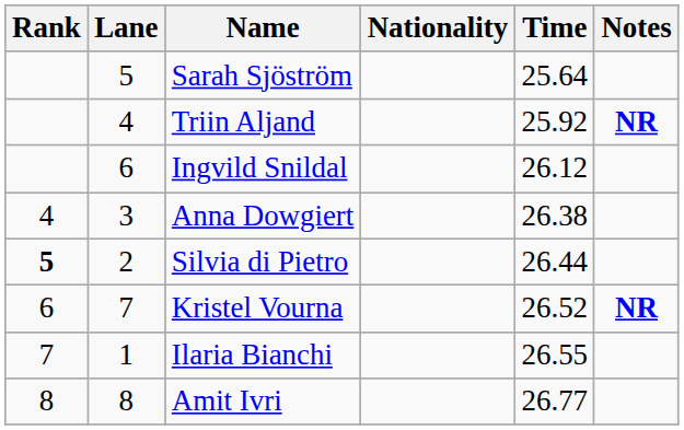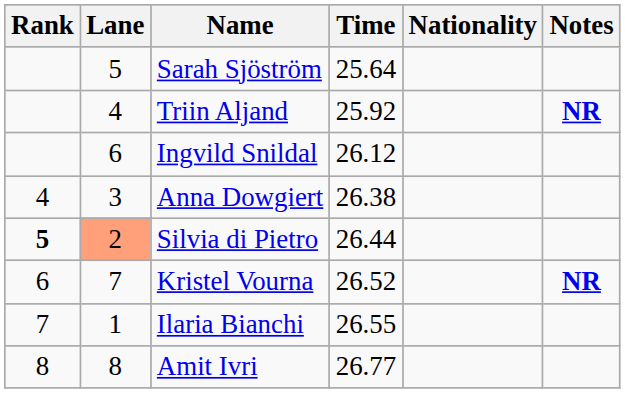 <table class="wikitable sortable" style="text-align:center">
 <tr>
 <th>Rank</th>
 <th>Lane</th>
 <th>Name</th>
+<th>Time</th>
 <th>Nationality</th>
-<th>Time</th>
 <th>Notes</th>
 </tr>
 <tr>
 <td></td>
 <td>5</td>
 <td align=left><a href='#'>Sarah Sjöström</a></td>
+<td>25.64</td>
 <td align=left></td>
-<td>25.64</td>
 <td></td>
 </tr>
 <tr>
 <td></td>
 <td>4</td>
 <td align=left><a href='#'>Triin Aljand</a></td>
+<td>25.92</td>
 <td align=left></td>
-<td>25.92</td>
 <td><strong><a href='#'>NR</a></strong></td>
 </tr>
 <tr>
 <td></td>
 <td>6</td>
 <td align=left><a href='#'>Ingvild Snildal</a></td>
+<td>26.12</td>
 <td align=left></td>
-<td>26.12</td>
 <td></td>
 </tr>
 <tr>
 <td>4</td>
 <td>3</td>
 <td align=left><a href='#'>Anna Dowgiert</a></td>
+<td>26.38</td>
 <td align=left></td>
-<td>26.38</td>
 <td></td>
 </tr>
 <tr>
 <td><strong>5</strong></td>
-<td>2</td>
+<td style="background: lightsalmon;">2</td>
 <td align=left><a href='#'>Silvia di Pietro</a></td>
+<td>26.44</td>
 <td align=left></td>
-<td>26.44</td>
 <td></td>
 </tr>
 <tr>
 <td>6</td>
 <td>7</td>
 <td align=left><a href='#'>Kristel Vourna</a></td>
+<td>26.52</td>
 <td align=left></td>
-<td>26.52</td>
 <td><strong><a href='#'>NR</a></strong></td>
 </tr>
 <tr>
 <td>7</td>
 <td>1</td>
 <td align=left><a href='#'>Ilaria Bianchi</a></td>
+<td>26.55</td>
 <td align=left></td>
-<td>26.55</td>
 <td></td>
 </tr>
 <tr>
 <td>8</td>
 <td>8</td>
 <td align=left><a href='#'>Amit Ivri</a></td>
+<td>26.77</td>
 <td align=left></td>
-<td>26.77</td>
 <td></td>
 </tr>
 </table>
